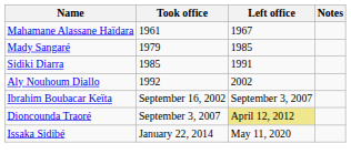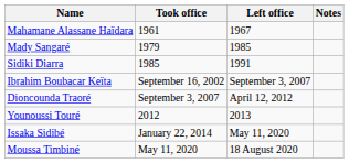 <table class="wikitable">
 <tr>
 <th>Name</th>
 <th>Took office</th>
 <th>Left office</th>
 <th>Notes</th>
 </tr>
 <tr>
 <td><a href='#'>Mahamane Alassane Haïdara</a></td>
 <td>1961</td>
 <td>1967</td>
 <td></td>
 </tr>
 <tr>
 <td><a href='#'>Mady Sangaré</a></td>
 <td>1979</td>
 <td>1985</td>
 <td></td>
 </tr>
 <tr>
 <td><a href='#'>Sidiki Diarra</a></td>
 <td>1985</td>
 <td>1991</td>
 <td></td>
 </tr>
 <tr>
-<td><a href='#'>Aly Nouhoum Diallo</a></td>
-<td>1992</td>
-<td>2002</td>
-<td></td>
-</tr>
-<tr>
 <td><a href='#'>Ibrahim Boubacar Keïta</a></td>
 <td>September 16, 2002</td>
 <td>September 3, 2007</td>
 <td></td>
 </tr>
 <tr>
 <td><a href='#'>Dioncounda Traoré</a></td>
 <td>September 3, 2007</td>
-<td style="background: khaki;">April 12, 2012</td>
+<td>April 12, 2012</td>
+<td></td>
+</tr>
+<tr>
+<td><a href='#'>Younoussi Touré</a></td>
+<td>2012</td>
+<td>2013</td>
 <td></td>
 </tr>
 <tr>
 <td><a href='#'>Issaka Sidibé</a></td>
 <td>January 22, 2014</td>
 <td>May 11, 2020</td>
 <td></td>
 </tr>
+<tr>
+<td><a href='#'>Moussa Timbiné</a></td>
+<td>May 11, 2020</td>
+<td>18 August 2020</td>
+<td></td>
+</tr>
 </table>
